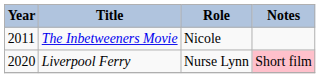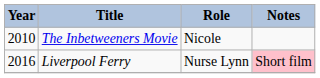 <table class="wikitable" style="font-size:95%">
 <tr style="text-align:center;">
 <th style="background:#B0C4DE;">Year</th>
 <th style="background:#B0C4DE;">Title</th>
 <th style="background:#B0C4DE;">Role</th>
 <th style="background:#B0C4DE;">Notes</th>
 </tr>
 <tr>
-<td>2011</td>
+<td>2010</td>
 <td><em><a href='#'>The Inbetweeners Movie</a></em></td>
 <td>Nicole</td>
 <td></td>
 </tr>
 <tr>
-<td>2020</td>
+<td>2016</td>
 <td><em>Liverpool Ferry</em></td>
 <td>Nurse Lynn</td>
 <td style="background: pink;">Short film</td>
 </tr>
 <tr>
 </tr>
 </table>
